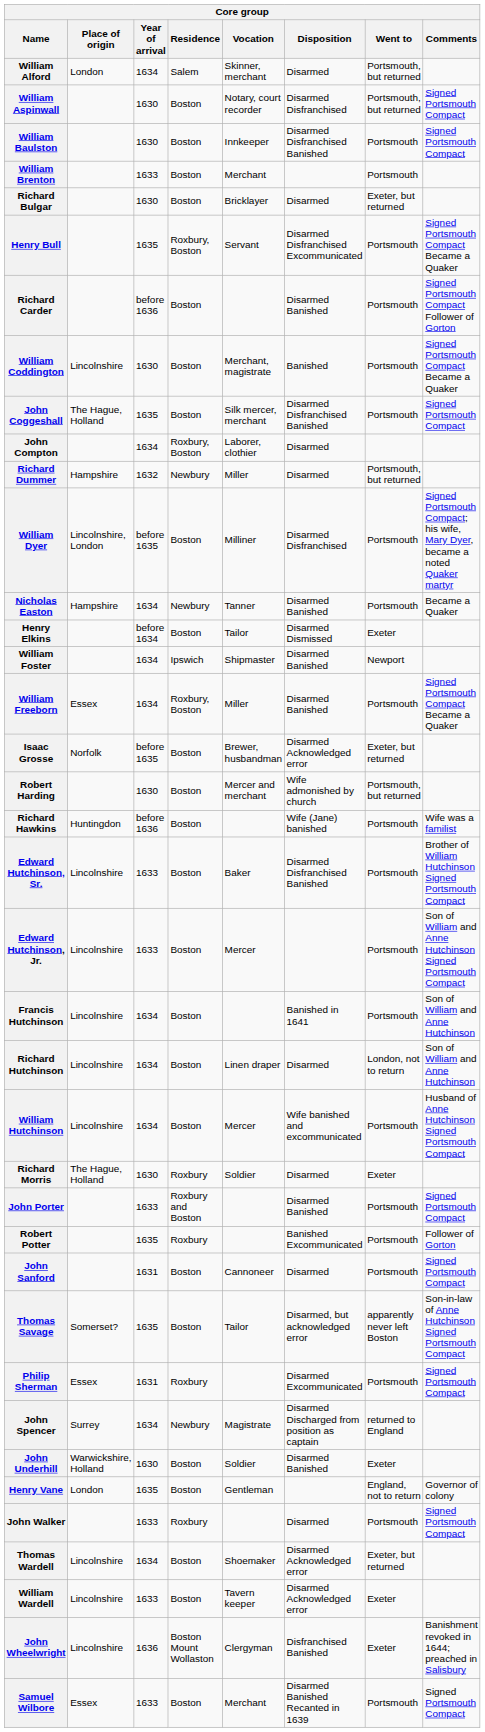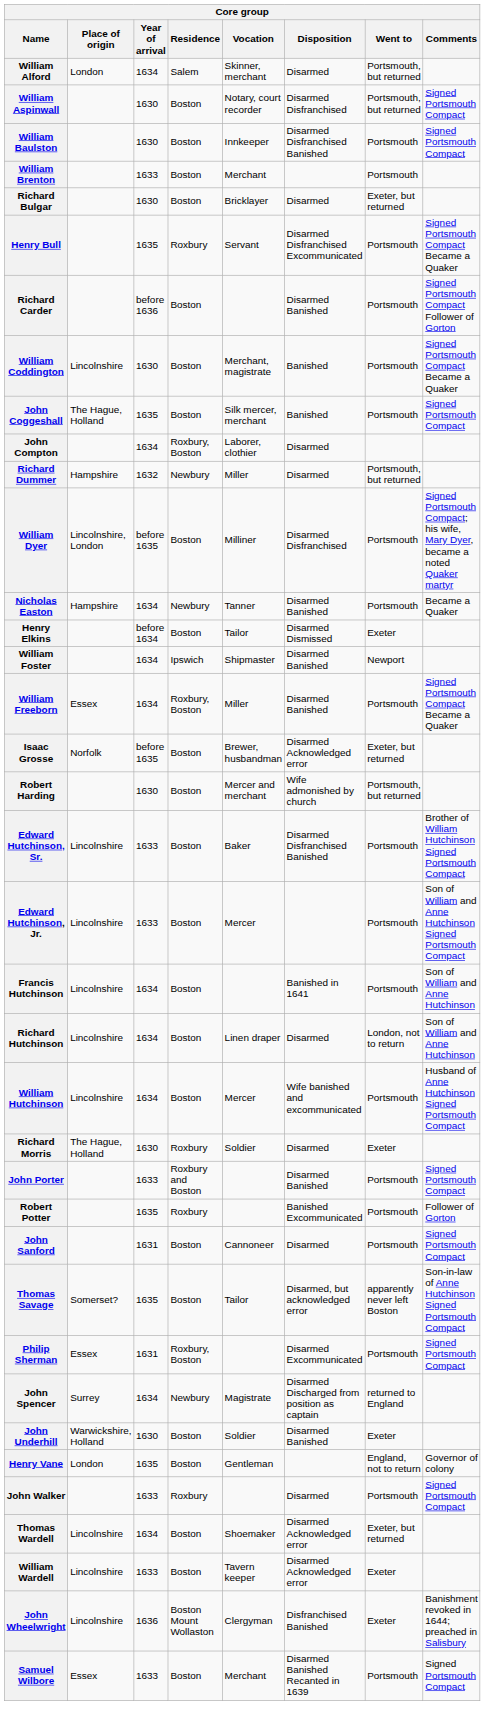 <table class="wikitable plainrowheaders collapsible collapsed" style="width:100%;">
 <tr>
 <th colspan=8>Core group</th>
 </tr>
 <tr>
 <th scope="col">Name</th>
 <th scope="col">Place of origin</th>
 <th scope="col">Year of arrival</th>
 <th scope="col">Residence</th>
 <th scope="col">Vocation</th>
 <th scope="col">Disposition</th>
 <th scope="col">Went to</th>
 <th scope="col">Comments</th>
 </tr>
 <tr>
 <th scope="row">William Alford</th>
 <td>London</td>
 <td>1634</td>
 <td>Salem</td>
 <td>Skinner, merchant</td>
 <td>Disarmed</td>
 <td>Portsmouth, but returned</td>
 <td></td>
 </tr>
 <tr>
 <th scope="row"><a href='#'>William Aspinwall</a></th>
 <td></td>
 <td>1630</td>
 <td>Boston</td>
 <td>Notary, court recorder</td>
 <td>Disarmed <br> Disfranchised</td>
 <td>Portsmouth, but returned</td>
 <td><a href='#'>Signed Portsmouth Compact</a></td>
 </tr>
 <tr>
 <th scope="row"><a href='#'>William Baulston</a></th>
 <td></td>
 <td>1630</td>
 <td>Boston</td>
 <td>Innkeeper</td>
 <td>Disarmed <br> Disfranchised <br> Banished</td>
 <td>Portsmouth</td>
 <td><a href='#'>Signed Portsmouth Compact</a></td>
 </tr>
 <tr>
 <th scope="row"><a href='#'>William Brenton</a></th>
 <td></td>
 <td>1633</td>
 <td>Boston</td>
 <td>Merchant</td>
 <td></td>
 <td>Portsmouth</td>
 <td></td>
 </tr>
 <tr>
 <th scope="row">Richard Bulgar</th>
 <td></td>
 <td>1630</td>
 <td>Boston</td>
 <td>Bricklayer</td>
 <td>Disarmed</td>
 <td>Exeter, but returned</td>
 <td></td>
 </tr>
 <tr>
 <th scope="row"><a href='#'>Henry Bull</a></th>
 <td></td>
 <td>1635</td>
-<td>Roxbury, Boston</td>
+<td>Roxbury</td>
 <td>Servant</td>
 <td>Disarmed <br> Disfranchised <br> Excommunicated</td>
 <td>Portsmouth</td>
 <td><a href='#'>Signed Portsmouth Compact</a> <br> Became a Quaker</td>
 </tr>
 <tr>
 <th scope="row">Richard Carder</th>
 <td></td>
 <td>before 1636</td>
 <td>Boston</td>
 <td></td>
 <td>Disarmed <br> Banished</td>
 <td>Portsmouth</td>
 <td><a href='#'>Signed Portsmouth Compact</a> <br> Follower of <a href='#'>Gorton</a></td>
 </tr>
 <tr>
 <th scope="row"><a href='#'>William Coddington</a></th>
 <td>Lincolnshire</td>
 <td>1630</td>
 <td>Boston</td>
 <td>Merchant, magistrate</td>
 <td>Banished</td>
 <td>Portsmouth</td>
 <td><a href='#'>Signed Portsmouth Compact</a> <br> Became a Quaker</td>
 </tr>
 <tr>
 <th scope="row"><a href='#'>John Coggeshall</a></th>
 <td>The Hague, Holland</td>
 <td>1635</td>
 <td>Boston</td>
 <td>Silk mercer, merchant</td>
-<td>Disarmed <br> Disfranchised <br> Banished</td>
+<td>Banished</td>
 <td>Portsmouth</td>
 <td><a href='#'>Signed Portsmouth Compact</a></td>
 </tr>
 <tr>
 <th scope="row">John Compton</th>
 <td></td>
 <td>1634</td>
 <td>Roxbury, Boston</td>
 <td>Laborer, clothier</td>
 <td>Disarmed</td>
 <td></td>
 <td></td>
 </tr>
 <tr>
 <th scope="row"><a href='#'>Richard Dummer</a></th>
 <td>Hampshire</td>
 <td>1632</td>
 <td>Newbury</td>
 <td>Miller</td>
 <td>Disarmed</td>
 <td>Portsmouth, but returned</td>
 <td></td>
 </tr>
 <tr>
 <th scope="row"><a href='#'>William Dyer</a></th>
 <td>Lincolnshire, London</td>
 <td>before 1635</td>
 <td>Boston</td>
 <td>Milliner</td>
 <td>Disarmed <br> Disfranchised</td>
 <td>Portsmouth</td>
 <td><a href='#'>Signed Portsmouth Compact</a>; his wife, <a href='#'>Mary Dyer</a>, became a noted <a href='#'>Quaker martyr</a></td>
 </tr>
 <tr>
 <th scope="row"><a href='#'>Nicholas Easton</a></th>
 <td>Hampshire</td>
 <td>1634</td>
 <td>Newbury</td>
 <td>Tanner</td>
 <td>Disarmed <br> Banished</td>
 <td>Portsmouth</td>
 <td>Became a Quaker</td>
 </tr>
 <tr>
 <th scope="row">Henry Elkins</th>
 <td></td>
 <td>before 1634</td>
 <td>Boston</td>
 <td>Tailor</td>
 <td>Disarmed <br> Dismissed</td>
 <td>Exeter</td>
 <td></td>
 </tr>
 <tr>
 <th scope="row">William Foster</th>
 <td></td>
 <td>1634</td>
 <td>Ipswich</td>
 <td>Shipmaster</td>
 <td>Disarmed <br> Banished</td>
 <td>Newport</td>
 <td></td>
 </tr>
 <tr>
 <th scope="row"><a href='#'>William Freeborn</a></th>
 <td>Essex</td>
 <td>1634</td>
 <td>Roxbury, Boston</td>
 <td>Miller</td>
 <td>Disarmed <br> Banished</td>
 <td>Portsmouth</td>
 <td><a href='#'>Signed Portsmouth Compact</a> <br> Became a Quaker</td>
 </tr>
 <tr>
 <th scope="row">Isaac Grosse</th>
 <td>Norfolk</td>
 <td>before 1635</td>
 <td>Boston</td>
 <td>Brewer, husbandman</td>
 <td>Disarmed <br> Acknowledged error</td>
 <td>Exeter, but returned</td>
 <td></td>
 </tr>
 <tr>
 <th scope="row">Robert Harding</th>
 <td></td>
 <td>1630</td>
 <td>Boston</td>
 <td>Mercer and merchant</td>
 <td>Wife admonished by church</td>
 <td>Portsmouth, but returned</td>
 <td></td>
-</tr>
-<tr>
-<th scope="row">Richard Hawkins</th>
-<td>Huntingdon</td>
-<td>before 1636</td>
-<td>Boston</td>
-<td></td>
-<td>Wife (Jane) banished</td>
-<td>Portsmouth</td>
-<td>Wife was a <a href='#'>familist</a></td>
 </tr>
 <tr>
 <th scope="row"><a href='#'>Edward Hutchinson, Sr.</a></th>
 <td>Lincolnshire</td>
 <td>1633</td>
 <td>Boston</td>
 <td>Baker</td>
 <td>Disarmed <br> Disfranchised <br> Banished</td>
 <td>Portsmouth</td>
 <td>Brother of <a href='#'>William Hutchinson</a> <br> <a href='#'>Signed Portsmouth Compact</a></td>
 </tr>
 <tr>
 <th scope="row"><a href='#'>Edward Hutchinson</a>, Jr.</th>
 <td>Lincolnshire</td>
 <td>1633</td>
 <td>Boston</td>
 <td>Mercer</td>
 <td></td>
 <td>Portsmouth</td>
 <td>Son of <a href='#'>William</a> and <a href='#'>Anne Hutchinson</a> <br> <a href='#'>Signed Portsmouth Compact</a></td>
 </tr>
 <tr>
 <th scope="row">Francis Hutchinson</th>
 <td>Lincolnshire</td>
 <td>1634</td>
 <td>Boston</td>
 <td></td>
 <td>Banished in 1641</td>
 <td>Portsmouth</td>
 <td>Son of <a href='#'>William</a> and <a href='#'>Anne Hutchinson</a></td>
 </tr>
 <tr>
 <th scope="row">Richard Hutchinson</th>
 <td>Lincolnshire</td>
 <td>1634</td>
 <td>Boston</td>
 <td>Linen draper</td>
 <td>Disarmed</td>
 <td>London, not to return</td>
 <td>Son of <a href='#'>William</a> and <a href='#'>Anne Hutchinson</a></td>
 </tr>
 <tr>
 <th scope="row"><a href='#'>William Hutchinson</a></th>
 <td>Lincolnshire</td>
 <td>1634</td>
 <td>Boston</td>
 <td>Mercer</td>
 <td>Wife banished and <br> excommunicated</td>
 <td>Portsmouth</td>
 <td>Husband of <a href='#'>Anne Hutchinson</a> <br> <a href='#'>Signed Portsmouth Compact</a></td>
 </tr>
 <tr>
 <th scope="row">Richard Morris</th>
 <td>The Hague, Holland</td>
 <td>1630</td>
 <td>Roxbury</td>
 <td>Soldier</td>
 <td>Disarmed</td>
 <td>Exeter</td>
 <td></td>
 </tr>
 <tr>
 <th scope="row"><a href='#'>John Porter</a></th>
 <td></td>
 <td>1633</td>
 <td>Roxbury and Boston</td>
 <td></td>
 <td>Disarmed <br> Banished</td>
 <td>Portsmouth</td>
 <td><a href='#'>Signed Portsmouth Compact</a></td>
 </tr>
 <tr>
 <th scope="row">Robert Potter</th>
 <td></td>
 <td>1635</td>
 <td>Roxbury</td>
 <td></td>
 <td>Banished <br> Excommunicated</td>
 <td>Portsmouth</td>
 <td>Follower of <a href='#'>Gorton</a></td>
 </tr>
 <tr>
 <th scope="row"><a href='#'>John Sanford</a></th>
 <td></td>
 <td>1631</td>
 <td>Boston</td>
 <td>Cannoneer</td>
 <td>Disarmed</td>
 <td>Portsmouth</td>
 <td><a href='#'>Signed Portsmouth Compact</a></td>
 </tr>
 <tr>
 <th scope="row"><a href='#'>Thomas Savage</a></th>
 <td>Somerset?</td>
 <td>1635</td>
 <td>Boston</td>
 <td>Tailor</td>
 <td>Disarmed, but acknowledged error</td>
 <td>apparently never left Boston</td>
 <td>Son-in-law of <a href='#'>Anne Hutchinson</a> <br> <a href='#'>Signed Portsmouth Compact</a></td>
 </tr>
 <tr>
 <th scope="row"><a href='#'>Philip Sherman</a></th>
 <td>Essex</td>
 <td>1631</td>
-<td>Roxbury</td>
+<td>Roxbury, Boston</td>
 <td></td>
 <td>Disarmed <br> Excommunicated</td>
 <td>Portsmouth</td>
 <td><a href='#'>Signed Portsmouth Compact</a></td>
 </tr>
 <tr>
 <th scope="row">John Spencer</th>
 <td>Surrey</td>
 <td>1634</td>
 <td>Newbury</td>
 <td>Magistrate</td>
 <td>Disarmed <br> Discharged from position as captain</td>
 <td>returned to England</td>
 <td></td>
 </tr>
 <tr>
 <th scope="row"><a href='#'>John Underhill</a></th>
 <td>Warwickshire, Holland</td>
 <td>1630</td>
 <td>Boston</td>
 <td>Soldier</td>
 <td>Disarmed <br> Banished</td>
 <td>Exeter</td>
 <td></td>
 </tr>
 <tr>
 <th scope="row"><a href='#'>Henry Vane</a></th>
 <td>London</td>
 <td>1635</td>
 <td>Boston</td>
 <td>Gentleman</td>
 <td></td>
 <td>England, not to return</td>
 <td>Governor of colony</td>
 </tr>
 <tr>
 <th scope="row">John Walker</th>
 <td></td>
 <td>1633</td>
 <td>Roxbury</td>
 <td></td>
 <td>Disarmed</td>
 <td>Portsmouth</td>
 <td><a href='#'>Signed Portsmouth Compact</a></td>
 </tr>
 <tr>
 <th scope="row">Thomas Wardell</th>
 <td>Lincolnshire</td>
 <td>1634</td>
 <td>Boston</td>
 <td>Shoemaker</td>
 <td>Disarmed <br> Acknowledged error</td>
 <td>Exeter, but returned</td>
 <td></td>
 </tr>
 <tr>
 <th scope="row">William Wardell</th>
 <td>Lincolnshire</td>
 <td>1633</td>
 <td>Boston</td>
 <td>Tavern keeper</td>
 <td>Disarmed <br> Acknowledged error</td>
 <td>Exeter</td>
 <td></td>
 </tr>
 <tr>
 <th scope="row"><a href='#'>John Wheelwright</a></th>
 <td>Lincolnshire</td>
 <td>1636</td>
 <td>Boston <br> Mount Wollaston</td>
 <td>Clergyman</td>
 <td>Disfranchised <br> Banished</td>
 <td>Exeter</td>
 <td>Banishment revoked in 1644; preached in <a href='#'>Salisbury</a></td>
 </tr>
 <tr>
 <th scope="row"><a href='#'>Samuel Wilbore</a></th>
 <td>Essex</td>
 <td>1633</td>
 <td>Boston</td>
 <td>Merchant</td>
 <td>Disarmed <br> Banished <br> Recanted in 1639</td>
 <td>Portsmouth</td>
 <td>Signed <a href='#'>Portsmouth Compact</a></td>
 </tr>
 </table>
